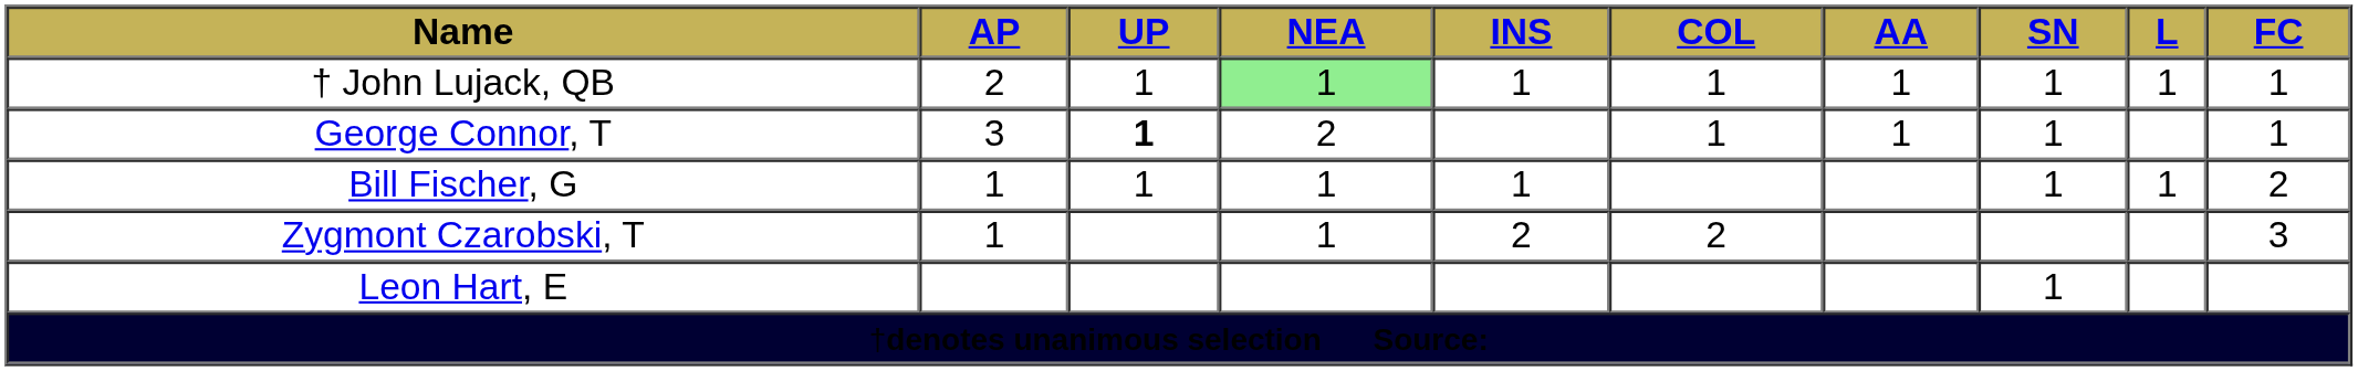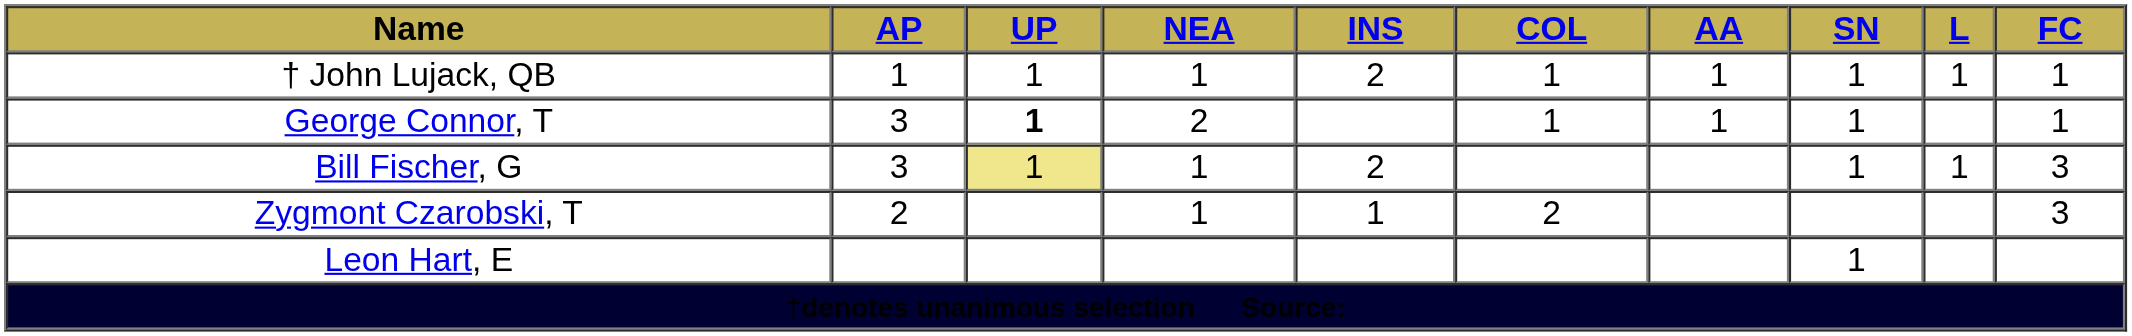 <table cellpadding="1" border="1" cellspacing="0" style="width:80%;">
 <tr>
 <th style="background:#c5b358;"><span>Name</span></th>
 <th style="background:#c5b358;"><span><a href='#'>AP</a></span></th>
 <th style="background:#c5b358;"><span><a href='#'>UP</a></span></th>
 <th style="background:#c5b358;"><span><a href='#'>NEA</a></span></th>
 <th style="background:#c5b358;"><span><a href='#'>INS</a></span></th>
 <th style="background:#c5b358;"><span><a href='#'>COL</a></span></th>
 <th style="background:#c5b358;"><span><a href='#'>AA</a></span></th>
 <th style="background:#c5b358;"><span><a href='#'>SN</a></span></th>
 <th style="background:#c5b358;"><span><a href='#'>L</a></span></th>
 <th style="background:#c5b358;"><span><a href='#'>FC</a></span></th>
 </tr>
 <tr style="text-align:center;">
 <td>† John Lujack, QB</td>
+<td>1</td>
+<td>1</td>
+<td>1</td>
 <td>2</td>
-<td>1</td>
-<td style="background: lightgreen;">1</td>
-<td>1</td>
 <td>1</td>
 <td>1</td>
 <td>1</td>
 <td>1</td>
 <td>1</td>
 </tr>
 <tr style="text-align:center;">
 <td><a href='#'>George Connor</a>, T</td>
 <td>3</td>
 <td><strong>1</strong></td>
 <td>2</td>
 <td></td>
 <td>1</td>
 <td>1</td>
 <td>1</td>
 <td></td>
 <td>1</td>
 </tr>
 <tr style="text-align:center;">
 <td><a href='#'>Bill Fischer</a>, G</td>
+<td>3</td>
+<td style="background: khaki;">1</td>
 <td>1</td>
-<td>1</td>
-<td>1</td>
-<td>1</td>
+<td>2</td>
 <td></td>
 <td></td>
 <td>1</td>
 <td>1</td>
-<td>2</td>
+<td>3</td>
 </tr>
 <tr style="text-align:center;">
 <td><a href='#'>Zygmont Czarobski</a>, T</td>
-<td>1</td>
+<td>2</td>
 <td></td>
 <td>1</td>
-<td>2</td>
+<td>1</td>
 <td>2</td>
 <td></td>
 <td></td>
 <td></td>
 <td>3</td>
 </tr>
 <tr style="text-align:center;">
 <td><a href='#'>Leon Hart</a>, E</td>
 <td></td>
 <td></td>
 <td></td>
 <td></td>
 <td></td>
 <td></td>
 <td>1</td>
 <td></td>
 <td></td>
 </tr>
 <tr style="text-align:center;">
 <td colspan="10" style="background:#003;"><span><small>†<strong>denotes unanimous selection</strong>      <strong>Source:</strong></small></span></td>
 </tr>
 </table>
